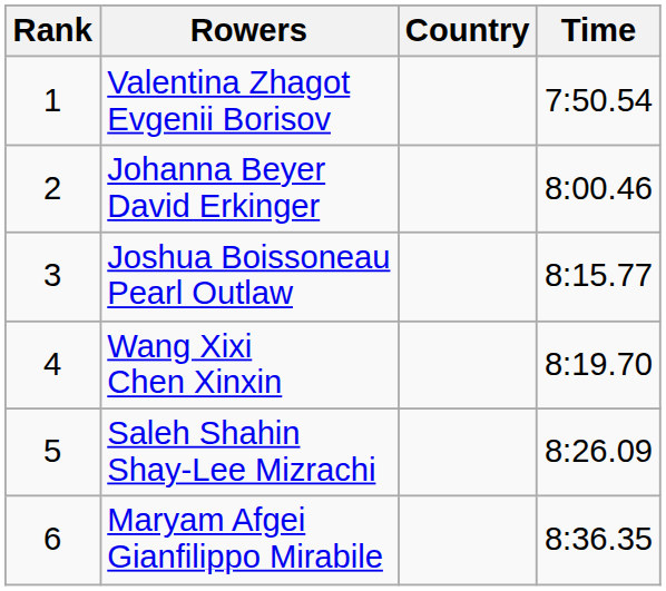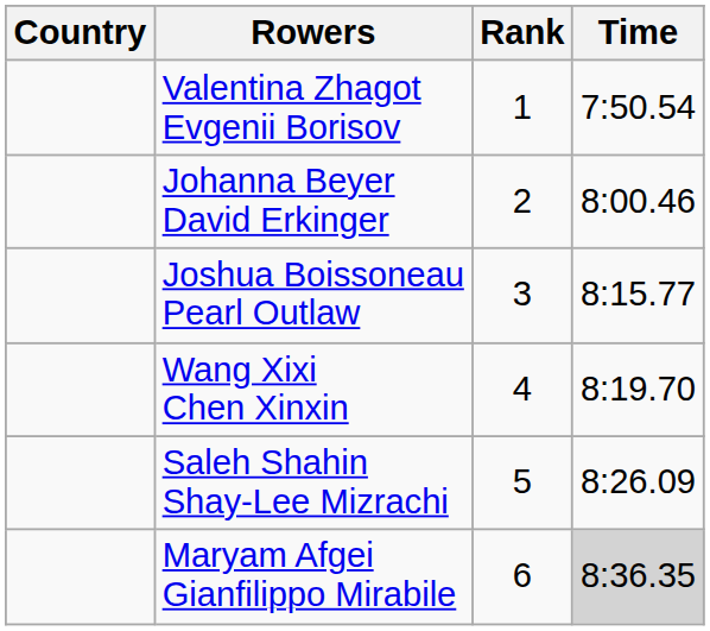 <table class="wikitable" style="text-align:center">
 <tr>
+<th>Country</th>
+<th>Rowers</th>
 <th>Rank</th>
-<th>Rowers</th>
-<th>Country</th>
 <th>Time</th>
 </tr>
 <tr>
+<td align="left"></td>
+<td align="left"><a href='#'>Valentina Zhagot</a><br><a href='#'>Evgenii Borisov</a></td>
 <td>1</td>
-<td align="left"><a href='#'>Valentina Zhagot</a><br><a href='#'>Evgenii Borisov</a></td>
-<td align="left"></td>
 <td>7:50.54</td>
 </tr>
 <tr>
+<td align="left"></td>
+<td align="left"><a href='#'>Johanna Beyer</a><br><a href='#'>David Erkinger</a></td>
 <td>2</td>
-<td align="left"><a href='#'>Johanna Beyer</a><br><a href='#'>David Erkinger</a></td>
-<td align="left"></td>
 <td>8:00.46</td>
 </tr>
 <tr>
+<td align="left"></td>
+<td align="left"><a href='#'>Joshua Boissoneau</a><br><a href='#'>Pearl Outlaw</a></td>
 <td>3</td>
-<td align="left"><a href='#'>Joshua Boissoneau</a><br><a href='#'>Pearl Outlaw</a></td>
-<td align="left"></td>
 <td>8:15.77</td>
 </tr>
 <tr>
+<td align="left"></td>
+<td align="left"><a href='#'>Wang Xixi</a><br><a href='#'>Chen Xinxin</a></td>
 <td>4</td>
-<td align="left"><a href='#'>Wang Xixi</a><br><a href='#'>Chen Xinxin</a></td>
-<td align="left"></td>
 <td>8:19.70</td>
 </tr>
 <tr>
+<td align="left"></td>
+<td align="left"><a href='#'>Saleh Shahin</a><br><a href='#'>Shay-Lee Mizrachi</a></td>
 <td>5</td>
-<td align="left"><a href='#'>Saleh Shahin</a><br><a href='#'>Shay-Lee Mizrachi</a></td>
-<td align="left"></td>
 <td>8:26.09</td>
 </tr>
 <tr>
+<td align="left"></td>
+<td align="left"><a href='#'>Maryam Afgei</a><br><a href='#'>Gianfilippo Mirabile</a></td>
 <td>6</td>
-<td align="left"><a href='#'>Maryam Afgei</a><br><a href='#'>Gianfilippo Mirabile</a></td>
-<td align="left"></td>
-<td>8:36.35</td>
+<td style="background: lightgrey;">8:36.35</td>
 </tr>
 </table>
